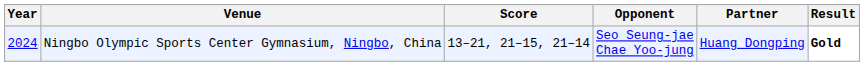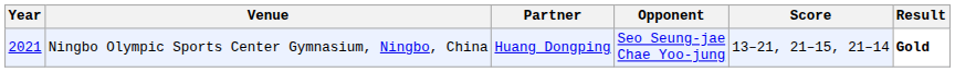 <table class="sortable wikitable" style="font-size: 90%;">
 <tr>
 <th>Year</th>
 <th>Venue</th>
+<th>Partner</th>
+<th>Opponent</th>
 <th>Score</th>
-<th>Opponent</th>
-<th>Partner</th>
 <th>Result</th>
 </tr>
 <tr style="background:#ECF2FF">
-<td align="center"><a href='#'>2024</a></td>
+<td align="center"><a href='#'>2021</a></td>
 <td align="left">Ningbo Olympic Sports Center Gymnasium, <a href='#'>Ningbo</a>, China</td>
+<td align="left"> <a href='#'>Huang Dongping</a></td>
+<td align="left"> <a href='#'>Seo Seung-jae</a><br> <a href='#'>Chae Yoo-jung</a></td>
 <td align="left">13–21, 21–15, 21–14</td>
-<td align="left"> <a href='#'>Seo Seung-jae</a><br> <a href='#'>Chae Yoo-jung</a></td>
-<td align="left"> <a href='#'>Huang Dongping</a></td>
 <td style="text-align:left; background:white"> <strong>Gold</strong></td>
 </tr>
 </table>
